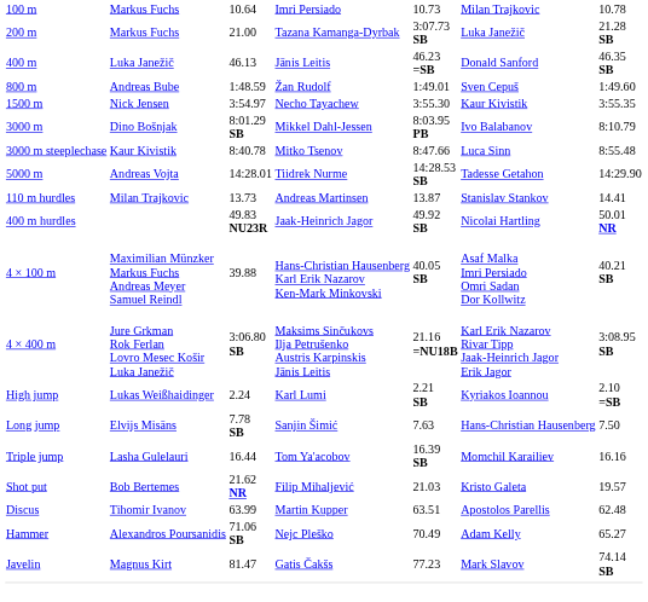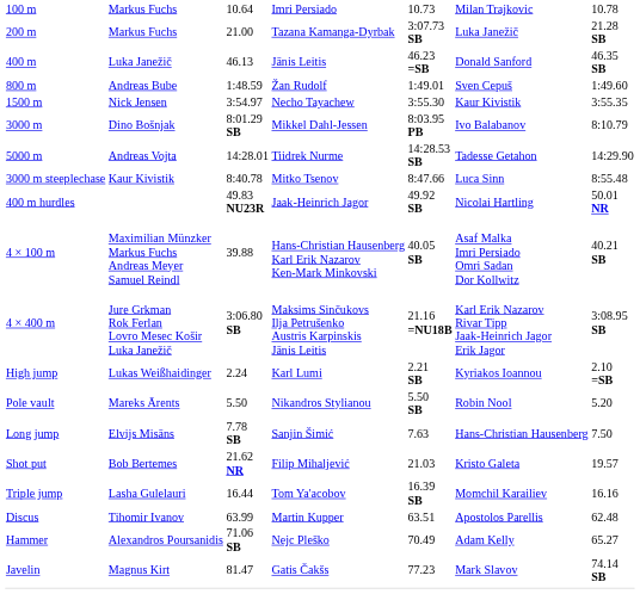 <table>
 <tr>
 <td><a href='#'>100 m</a></td>
 <td><a href='#'>Markus Fuchs</a><br></td>
 <td>10.64</td>
 <td><a href='#'>Imri Persiado</a><br></td>
 <td>10.73</td>
 <td><a href='#'>Milan Trajkovic</a><br></td>
 <td>10.78</td>
 </tr>
 <tr>
 <td><a href='#'>200 m</a></td>
 <td><a href='#'>Markus Fuchs</a><br></td>
 <td>21.00</td>
 <td><a href='#'>Tazana Kamanga-Dyrbak</a><br></td>
 <td>3:07.73<br><strong>SB</strong></td>
 <td><a href='#'>Luka Janežič</a><br></td>
 <td>21.28<br><strong>SB</strong></td>
 </tr>
 <tr>
 <td><a href='#'>400 m</a></td>
 <td><a href='#'>Luka Janežič</a><br></td>
 <td>46.13</td>
 <td><a href='#'>Jānis Leitis</a><br></td>
 <td>46.23<br><strong>=SB</strong></td>
 <td><a href='#'>Donald Sanford</a><br></td>
 <td>46.35<br><strong>SB</strong></td>
 </tr>
 <tr>
 <td><a href='#'>800 m</a></td>
 <td><a href='#'>Andreas Bube</a><br></td>
 <td>1:48.59</td>
 <td><a href='#'>Žan Rudolf</a><br></td>
 <td>1:49.01</td>
 <td><a href='#'>Sven Cepuš</a><br></td>
 <td>1:49.60</td>
 </tr>
 <tr>
 <td><a href='#'>1500 m</a></td>
 <td><a href='#'>Nick Jensen</a><br></td>
 <td>3:54.97</td>
 <td><a href='#'>Necho Tayachew</a><br></td>
 <td>3:55.30</td>
 <td><a href='#'>Kaur Kivistik</a><br></td>
 <td>3:55.35</td>
 </tr>
 <tr>
 <td><a href='#'>3000 m</a></td>
 <td><a href='#'>Dino Bošnjak</a><br></td>
 <td>8:01.29<br><strong>SB</strong></td>
 <td><a href='#'>Mikkel Dahl-Jessen</a><br></td>
 <td>8:03.95<br><strong>PB</strong></td>
 <td><a href='#'>Ivo Balabanov</a><br></td>
 <td>8:10.79</td>
 </tr>
 <tr>
-<td><a href='#'>3000 m steeplechase</a></td>
-<td><a href='#'>Kaur Kivistik</a><br></td>
-<td>8:40.78</td>
-<td><a href='#'>Mitko Tsenov</a><br></td>
-<td>8:47.66</td>
-<td><a href='#'>Luca Sinn</a><br></td>
-<td>8:55.48</td>
-</tr>
-<tr>
 <td><a href='#'>5000 m</a></td>
 <td><a href='#'>Andreas Vojta</a><br></td>
 <td>14:28.01</td>
 <td><a href='#'>Tiidrek Nurme</a><br></td>
 <td>14:28.53<br><strong>SB</strong></td>
 <td><a href='#'>Tadesse Getahon</a><br></td>
 <td>14:29.90</td>
 </tr>
 <tr>
-<td><a href='#'>110 m hurdles</a></td>
-<td><a href='#'>Milan Trajkovic</a><br></td>
-<td>13.73</td>
-<td><a href='#'>Andreas Martinsen</a><br></td>
-<td>13.87</td>
-<td><a href='#'>Stanislav Stankov</a><br></td>
-<td>14.41</td>
+<td><a href='#'>3000 m steeplechase</a></td>
+<td><a href='#'>Kaur Kivistik</a><br></td>
+<td>8:40.78</td>
+<td><a href='#'>Mitko Tsenov</a><br></td>
+<td>8:47.66</td>
+<td><a href='#'>Luca Sinn</a><br></td>
+<td>8:55.48</td>
 </tr>
 <tr>
 <td><a href='#'>400 m hurdles</a></td>
 <td><br></td>
 <td>49.83<br><strong>NU23R</strong></td>
 <td><a href='#'>Jaak-Heinrich Jagor</a><br></td>
 <td>49.92<br><strong>SB</strong></td>
 <td><a href='#'>Nicolai Hartling</a><br></td>
 <td>50.01<br><strong><a href='#'>NR</a></strong></td>
 </tr>
 <tr>
 <td><a href='#'>4 × 100 m</a></td>
 <td><br><a href='#'>Maximilian Münzker</a><br><a href='#'>Markus Fuchs</a><br><a href='#'>Andreas Meyer</a><br><a href='#'>Samuel Reindl</a></td>
 <td>39.88</td>
 <td><br><a href='#'>Hans-Christian Hausenberg</a><br><a href='#'>Karl Erik Nazarov</a><br><a href='#'>Ken-Mark Minkovski</a><br></td>
 <td>40.05<br><strong>SB</strong></td>
 <td><br><a href='#'>Asaf Malka</a><br><a href='#'>Imri Persiado</a><br><a href='#'>Omri Sadan</a><br><a href='#'>Dor Kollwitz</a></td>
 <td>40.21<br><strong>SB</strong></td>
 </tr>
 <tr>
 <td><a href='#'>4 × 400 m</a></td>
 <td><br><a href='#'>Jure Grkman</a><br><a href='#'>Rok Ferlan</a><br><a href='#'>Lovro Mesec Košir</a><br><a href='#'>Luka Janežič</a></td>
 <td>3:06.80<br><strong>SB</strong></td>
 <td><br><a href='#'>Maksims Sinčukovs</a><br><a href='#'>Ilja Petrušenko</a><br><a href='#'>Austris Karpinskis</a><br><a href='#'>Jānis Leitis</a></td>
 <td>21.16<br><strong>=NU18B</strong></td>
 <td><br><a href='#'>Karl Erik Nazarov</a><br><a href='#'>Rivar Tipp</a><br><a href='#'>Jaak-Heinrich Jagor</a><br><a href='#'>Erik Jagor</a></td>
 <td>3:08.95<br><strong>SB</strong></td>
 </tr>
 <tr>
 <td><a href='#'>High jump</a></td>
 <td><a href='#'>Lukas Weißhaidinger</a><br></td>
 <td>2.24</td>
 <td><a href='#'>Karl Lumi</a><br></td>
 <td>2.21<br><strong>SB</strong></td>
 <td><a href='#'>Kyriakos Ioannou</a><br></td>
 <td>2.10<br><strong>=SB</strong></td>
 </tr>
 <tr>
+<td><a href='#'>Pole vault</a></td>
+<td><a href='#'>Mareks Ārents</a><br></td>
+<td>5.50</td>
+<td><a href='#'>Nikandros Stylianou</a><br></td>
+<td>5.50<br><strong>SB</strong></td>
+<td><a href='#'>Robin Nool</a><br></td>
+<td>5.20</td>
+</tr>
+<tr>
 <td><a href='#'>Long jump</a></td>
 <td><a href='#'>Elvijs Misāns</a><br></td>
 <td>7.78<br><strong>SB</strong></td>
 <td><a href='#'>Sanjin Šimić</a><br></td>
 <td>7.63</td>
 <td><a href='#'>Hans-Christian Hausenberg</a><br></td>
 <td>7.50</td>
 </tr>
 <tr>
+<td><a href='#'>Shot put</a></td>
+<td><a href='#'>Bob Bertemes</a><br></td>
+<td>21.62<br><strong><a href='#'>NR</a></strong></td>
+<td><a href='#'>Filip Mihaljević</a><br></td>
+<td>21.03</td>
+<td><a href='#'>Kristo Galeta</a><br></td>
+<td>19.57</td>
+</tr>
+<tr>
 <td><a href='#'>Triple jump</a></td>
 <td><a href='#'>Lasha Gulelauri</a><br></td>
 <td>16.44</td>
 <td><a href='#'>Tom Ya'acobov</a><br></td>
 <td>16.39<br><strong>SB</strong></td>
 <td><a href='#'>Momchil Karailiev</a><br></td>
 <td>16.16</td>
-</tr>
-<tr>
-<td><a href='#'>Shot put</a></td>
-<td><a href='#'>Bob Bertemes</a><br></td>
-<td>21.62<br><strong><a href='#'>NR</a></strong></td>
-<td><a href='#'>Filip Mihaljević</a><br></td>
-<td>21.03</td>
-<td><a href='#'>Kristo Galeta</a><br></td>
-<td>19.57</td>
 </tr>
 <tr>
 <td><a href='#'>Discus</a></td>
 <td><a href='#'>Tihomir Ivanov</a><br></td>
 <td>63.99</td>
 <td><a href='#'>Martin Kupper</a><br></td>
 <td>63.51</td>
 <td><a href='#'>Apostolos Parellis</a><br></td>
 <td>62.48</td>
 </tr>
 <tr>
 <td><a href='#'>Hammer</a></td>
 <td><a href='#'>Alexandros Poursanidis</a><br></td>
 <td>71.06<br><strong>SB</strong></td>
 <td><a href='#'>Nejc Pleško</a><br></td>
 <td>70.49</td>
 <td><a href='#'>Adam Kelly</a><br></td>
 <td>65.27</td>
 </tr>
 <tr>
 <td><a href='#'>Javelin</a></td>
 <td><a href='#'>Magnus Kirt</a><br></td>
 <td>81.47</td>
 <td><a href='#'>Gatis Čakšs</a><br></td>
 <td>77.23</td>
 <td><a href='#'>Mark Slavov</a><br></td>
 <td>74.14<br><strong>SB</strong></td>
 </tr>
 <tr>
 </tr>
 <tr bgcolor= e8e8e8>
 <td colspan=7></td>
 </tr>
 </table>
